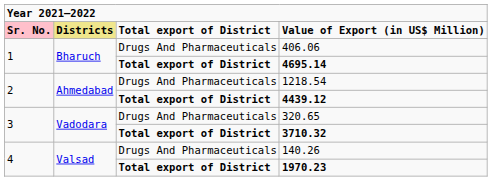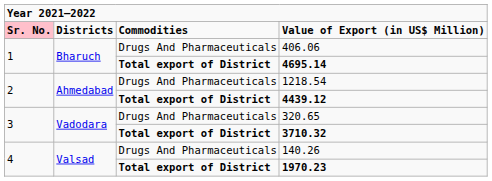 <table class="wikitable">
 <tr>
 <td colspan="4"><strong>Year 2021–2022</strong></td>
 </tr>
 <tr>
 <td style="background: pink;"><strong>Sr. No.</strong></td>
-<td style="background: khaki;"><strong>Districts</strong></td>
-<td><strong>Total export of District</strong></td>
+<td><strong>Districts</strong></td>
+<td><strong>Commodities</strong></td>
 <td><strong>Value of Export (in US$ Million)</strong></td>
 </tr>
 <tr>
 <td rowspan="2">1</td>
 <td rowspan="2"><a href='#'>Bharuch</a></td>
 <td>Drugs And Pharmaceuticals</td>
 <td>406.06</td>
 </tr>
 <tr>
 <td><strong>Total export of District</strong></td>
 <td><strong>4695.14</strong></td>
 </tr>
 <tr>
 <td rowspan="2">2</td>
 <td rowspan="2"><a href='#'>Ahmedabad</a></td>
 <td>Drugs And Pharmaceuticals</td>
 <td>1218.54</td>
 </tr>
 <tr>
 <td><strong>Total export of District</strong></td>
 <td><strong>4439.12</strong></td>
 </tr>
 <tr>
 <td rowspan="2">3</td>
 <td rowspan="2"><a href='#'>Vadodara</a></td>
 <td>Drugs And Pharmaceuticals</td>
 <td>320.65</td>
 </tr>
 <tr>
 <td><strong>Total export of District</strong></td>
 <td><strong>3710.32</strong></td>
 </tr>
 <tr>
 <td rowspan="2">4</td>
 <td rowspan="2"><a href='#'>Valsad</a></td>
 <td>Drugs And Pharmaceuticals</td>
 <td>140.26</td>
 </tr>
 <tr>
 <td><strong>Total export of District</strong></td>
 <td><strong>1970.23</strong></td>
 </tr>
 </table>
